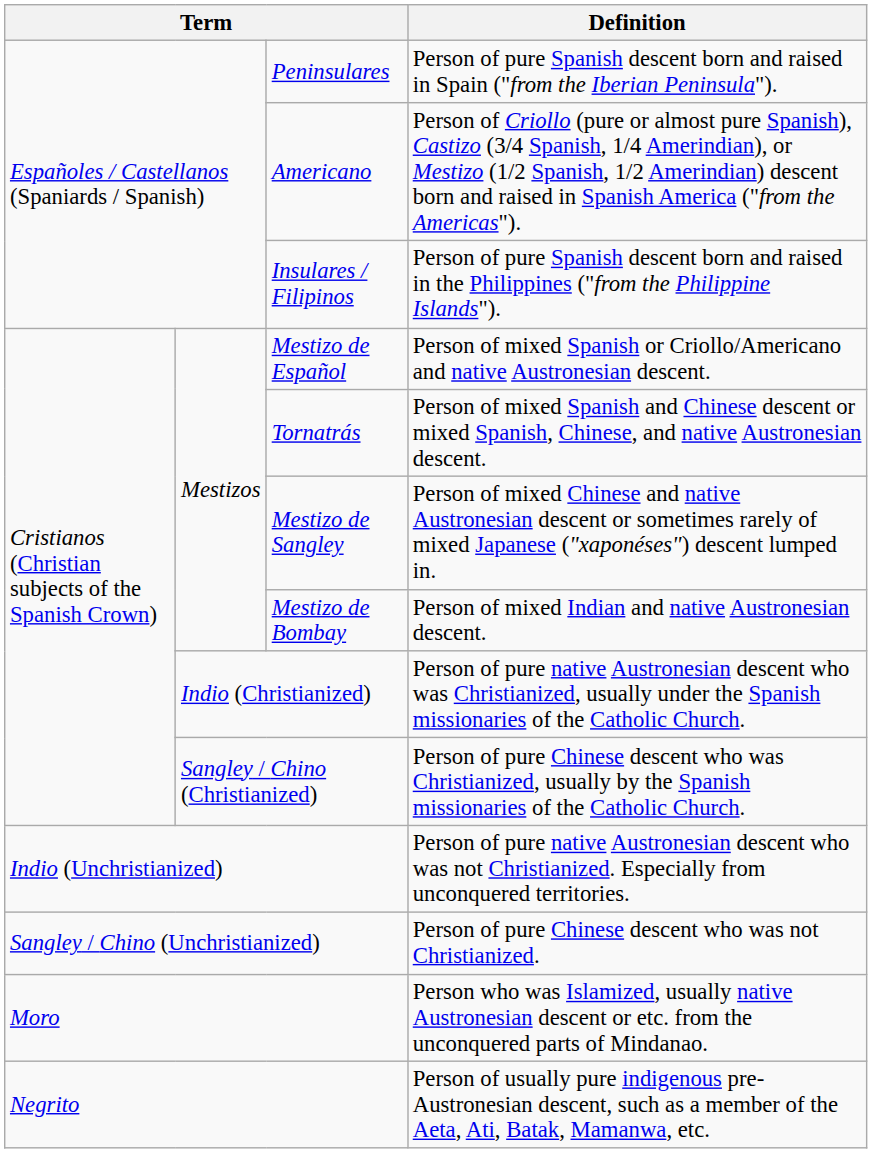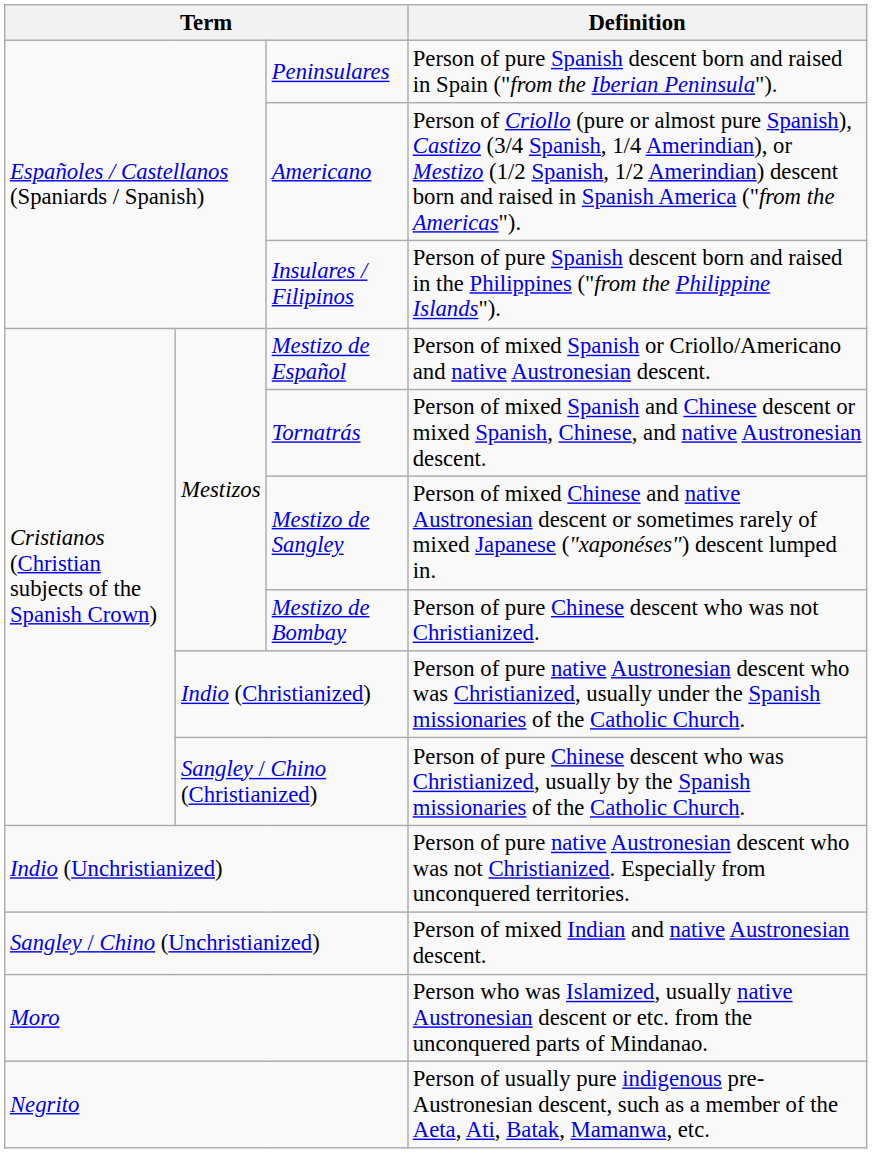 <table class="wikitable">
 <tr>
 <th colspan="3">Term</th>
 <th>Definition</th>
 </tr>
 <tr>
 <td colspan="2" rowspan="3"><em><a href='#'>Españoles / Castellanos</a></em> (Spaniards / Spanish)</td>
 <td><em><a href='#'>Peninsulares</a></em></td>
 <td>Person of pure <a href='#'>Spanish</a> descent born and raised in Spain ("<em>from the <a href='#'>Iberian Peninsula</a></em>").</td>
 </tr>
 <tr>
 <td><em><a href='#'>Americano</a></em></td>
 <td>Person of <a href='#'><em>Criollo</em></a> (pure or almost pure <a href='#'>Spanish</a>), <em><a href='#'>Castizo</a></em> (3/4 <a href='#'>Spanish</a>, 1/4 <a href='#'>Amerindian</a>), or <em><a href='#'>Mestizo</a></em> (1/2 <a href='#'>Spanish</a>, 1/2 <a href='#'>Amerindian</a>) descent born and raised in <a href='#'>Spanish America</a> ("<em>from the <a href='#'>Americas</a></em>").</td>
 </tr>
 <tr>
 <td><em><a href='#'>Insulares / Filipinos</a></em></td>
 <td>Person of pure <a href='#'>Spanish</a> descent born and raised in the <a href='#'>Philippines</a> ("<em>from the <a href='#'>Philippine Islands</a></em>").</td>
 </tr>
 <tr>
 <td rowspan="6"><em>Cristianos</em> (<a href='#'>Christian</a> subjects of the <a href='#'>Spanish Crown</a>)</td>
 <td rowspan="4"><em>Mestizos</em></td>
 <td><a href='#'><em>Mestizo de Español</em></a></td>
 <td>Person of mixed <a href='#'>Spanish</a> or Criollo/Americano and <a href='#'>native</a> <a href='#'>Austronesian</a> descent.</td>
 </tr>
 <tr>
 <td><a href='#'><em>Tornatrás</em></a></td>
 <td>Person of mixed <a href='#'>Spanish</a> and <a href='#'>Chinese</a> descent or mixed <a href='#'>Spanish</a>, <a href='#'>Chinese</a>, and <a href='#'>native</a> <a href='#'>Austronesian</a> descent.</td>
 </tr>
 <tr>
 <td><a href='#'><em>Mestizo de Sangley</em></a></td>
 <td>Person of mixed <a href='#'>Chinese</a> and <a href='#'>native</a> <a href='#'>Austronesian</a> descent or sometimes rarely of mixed <a href='#'>Japanese</a> (<em>"xaponéses"</em>) descent lumped in.</td>
 </tr>
 <tr>
 <td><a href='#'><em>Mestizo de Bombay</em></a></td>
-<td>Person of mixed <a href='#'>Indian</a> and <a href='#'>native</a> <a href='#'>Austronesian</a> descent.</td>
+<td>Person of pure <a href='#'>Chinese</a> descent who was not <a href='#'>Christianized</a>.</td>
 </tr>
 <tr>
 <td colspan="2"><a href='#'><em>Indio</em></a> (<a href='#'>Christianized</a>)</td>
 <td>Person of pure <a href='#'>native</a> <a href='#'>Austronesian</a> descent who was <a href='#'>Christianized</a>, usually under the <a href='#'>Spanish missionaries</a> of the <a href='#'>Catholic Church</a>.</td>
 </tr>
 <tr>
 <td colspan="2"><a href='#'><em>Sangley</em> / <em>Chino</em></a> (<a href='#'>Christianized</a>)</td>
 <td>Person of pure <a href='#'>Chinese</a> descent who was <a href='#'>Christianized</a>, usually by the <a href='#'>Spanish missionaries</a> of the <a href='#'>Catholic Church</a>.</td>
 </tr>
 <tr>
 <td colspan="3"><a href='#'><em>Indio</em></a> (<a href='#'>Unchristianized</a>)</td>
 <td>Person of pure <a href='#'>native</a> <a href='#'>Austronesian</a> descent who was not <a href='#'>Christianized</a>. Especially from unconquered territories.</td>
 </tr>
 <tr>
 <td colspan="3"><a href='#'><em>Sangley</em> / <em>Chino</em></a> (<a href='#'>Unchristianized</a>)</td>
-<td>Person of pure <a href='#'>Chinese</a> descent who was not <a href='#'>Christianized</a>.</td>
+<td>Person of mixed <a href='#'>Indian</a> and <a href='#'>native</a> <a href='#'>Austronesian</a> descent.</td>
 </tr>
 <tr>
 <td colspan="3"><em><a href='#'>Moro</a></em></td>
 <td>Person who was <a href='#'>Islamized</a>, usually <a href='#'>native</a> <a href='#'>Austronesian</a> descent or etc. from the unconquered parts of Mindanao.</td>
 </tr>
 <tr>
 <td colspan="3"><em><a href='#'>Negrito</a></em></td>
 <td>Person of usually pure <a href='#'>indigenous</a> pre-Austronesian descent, such as a member of the <a href='#'>Aeta</a>, <a href='#'>Ati</a>, <a href='#'>Batak</a>, <a href='#'>Mamanwa</a>, etc.</td>
 </tr>
 </table>
